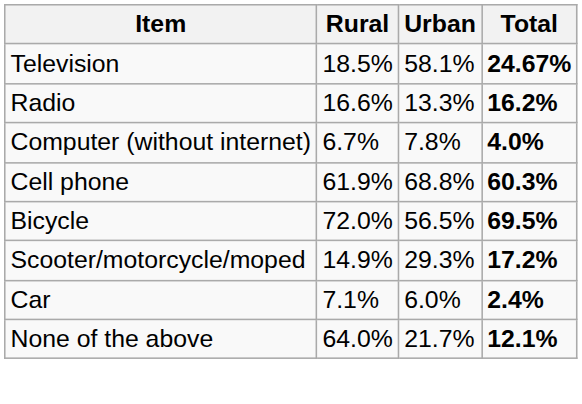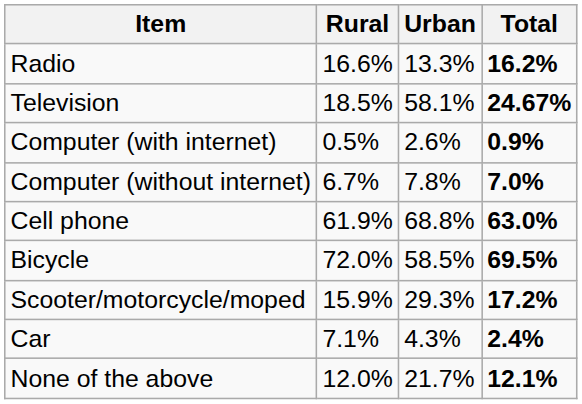 <table class="wikitable sortable">
 <tr>
 <th>Item</th>
 <th>Rural</th>
 <th>Urban</th>
 <th><strong>Total</strong></th>
 </tr>
 <tr>
+<td>Radio</td>
+<td>16.6%</td>
+<td>13.3%</td>
+<td><strong>16.2%</strong></td>
+</tr>
+<tr>
 <td>Television</td>
 <td>18.5%</td>
 <td>58.1%</td>
 <td><strong>24.67%</strong></td>
 </tr>
 <tr>
-<td>Radio</td>
-<td>16.6%</td>
-<td>13.3%</td>
-<td><strong>16.2%</strong></td>
+<td>Computer (with internet)</td>
+<td>0.5%</td>
+<td>2.6%</td>
+<td><strong>0.9%</strong></td>
 </tr>
 <tr>
 <td>Computer (without internet)</td>
 <td>6.7%</td>
 <td>7.8%</td>
-<td><strong>4.0%</strong></td>
+<td><strong>7.0%</strong></td>
 </tr>
 <tr>
 <td>Cell phone</td>
 <td>61.9%</td>
 <td>68.8%</td>
-<td><strong>60.3%</strong></td>
+<td><strong>63.0%</strong></td>
 </tr>
 <tr>
 <td>Bicycle</td>
 <td>72.0%</td>
-<td>56.5%</td>
+<td>58.5%</td>
 <td><strong>69.5%</strong></td>
 </tr>
 <tr>
 <td>Scooter/motorcycle/moped</td>
-<td>14.9%</td>
+<td>15.9%</td>
 <td>29.3%</td>
 <td><strong>17.2%</strong></td>
 </tr>
 <tr>
 <td>Car</td>
 <td>7.1%</td>
-<td>6.0%</td>
+<td>4.3%</td>
 <td><strong>2.4%</strong></td>
 </tr>
 <tr>
 <td>None of the above</td>
-<td>64.0%</td>
+<td>12.0%</td>
 <td>21.7%</td>
 <td><strong>12.1%</strong></td>
 </tr>
 </table>
